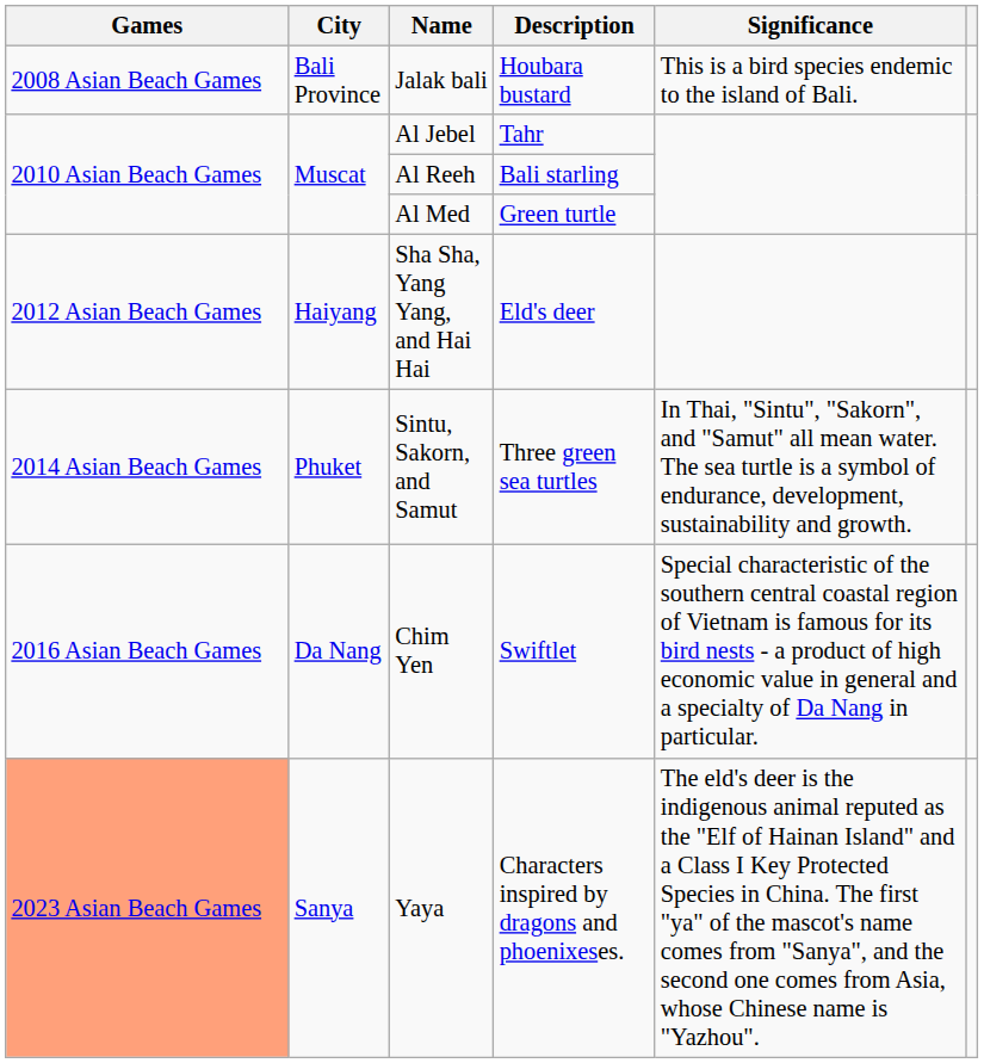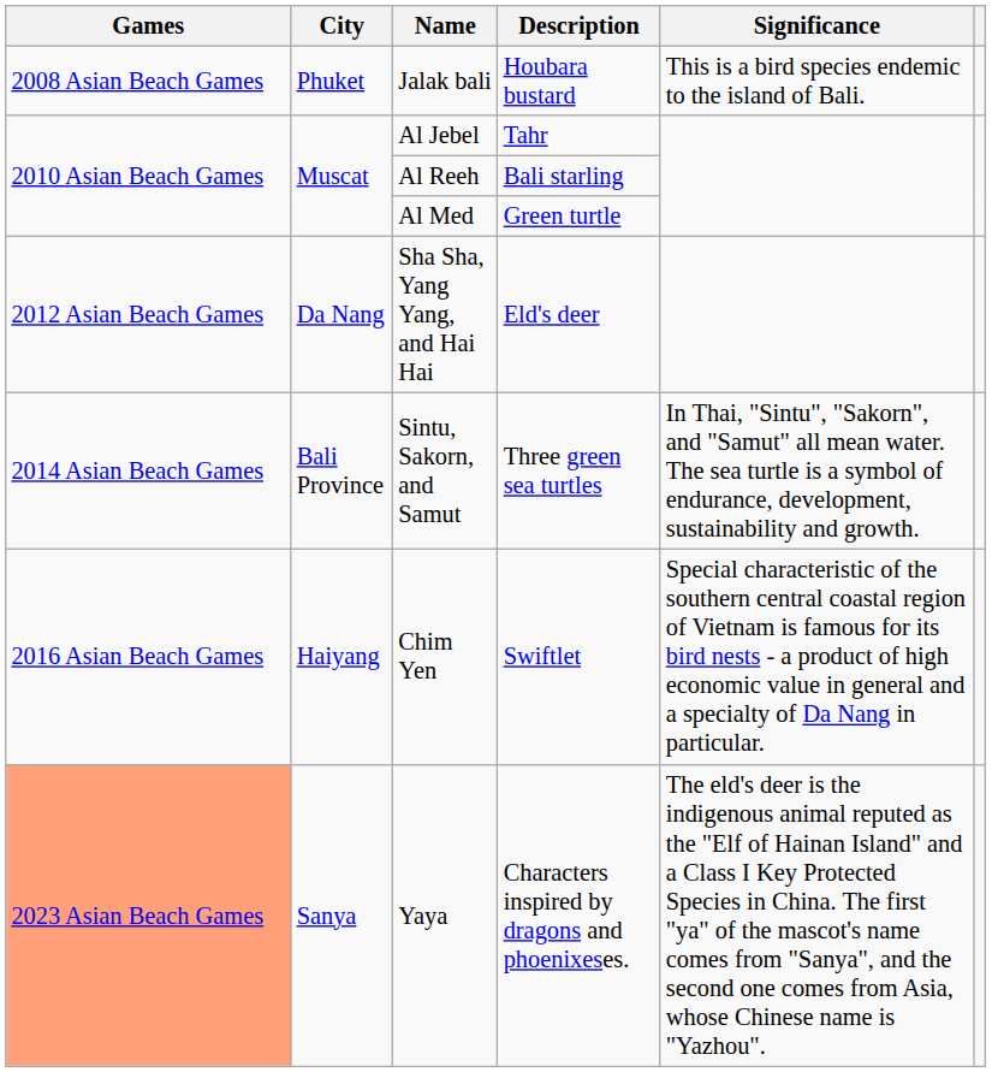 <table class="wikitable" style="font-size:95%;">
 <tr style="background:#efefef;">
 <th style="width:170px;">Games</th>
 <th>City</th>
 <th>Name</th>
 <th>Description</th>
 <th>Significance</th>
 <th></th>
 </tr>
 <tr>
 <td><a href='#'>2008 Asian Beach Games</a></td>
-<td><a href='#'>Bali</a> Province</td>
+<td><a href='#'>Phuket</a></td>
 <td>Jalak bali</td>
 <td><a href='#'>Houbara bustard</a></td>
 <td>This is a bird species endemic to the island of Bali.</td>
 <td></td>
 </tr>
 <tr>
 <td rowspan=3><a href='#'>2010 Asian Beach Games</a></td>
 <td rowspan=3><a href='#'>Muscat</a></td>
 <td>Al Jebel</td>
 <td><a href='#'>Tahr</a></td>
 <td rowspan=3></td>
 <td rowspan=3></td>
 </tr>
 <tr>
 <td>Al Reeh</td>
 <td><a href='#'>Bali starling</a></td>
 </tr>
 <tr>
 <td>Al Med</td>
 <td><a href='#'>Green turtle</a></td>
 </tr>
 <tr>
 <td><a href='#'>2012 Asian Beach Games</a></td>
-<td><a href='#'>Haiyang</a></td>
+<td><a href='#'>Da Nang</a></td>
 <td>Sha Sha, Yang Yang, and Hai Hai</td>
 <td><a href='#'>Eld's deer</a></td>
 <td></td>
 <td></td>
 </tr>
 <tr>
 <td><a href='#'>2014 Asian Beach Games</a></td>
-<td><a href='#'>Phuket</a></td>
+<td><a href='#'>Bali</a> Province</td>
 <td>Sintu, Sakorn, and Samut</td>
 <td>Three <a href='#'>green sea turtles</a></td>
 <td>In Thai, "Sintu", "Sakorn", and "Samut" all mean water. The sea turtle is a symbol of endurance, development, sustainability and growth.</td>
 <td></td>
 </tr>
 <tr>
 <td><a href='#'>2016 Asian Beach Games</a></td>
-<td><a href='#'>Da Nang</a></td>
+<td><a href='#'>Haiyang</a></td>
 <td>Chim Yen</td>
 <td><a href='#'>Swiftlet</a></td>
 <td>Special characteristic of the southern central coastal region of Vietnam is famous for its <a href='#'>bird nests</a> - a product of high economic value in general and a specialty of <a href='#'>Da Nang</a> in particular.</td>
 <td></td>
 </tr>
 <tr>
 <td style="background: lightsalmon;"><a href='#'>2023 Asian Beach Games</a></td>
 <td><a href='#'>Sanya</a></td>
 <td>Yaya</td>
 <td>Characters inspired by <a href='#'>dragons</a> and <a href='#'>phoenixes</a>es.</td>
 <td>The eld's deer is the indigenous animal reputed as the "Elf of Hainan Island" and a Class I Key Protected Species in China. The first "ya" of the mascot's name comes from "Sanya", and the second one comes from Asia, whose Chinese name is "Yazhou".</td>
 <td></td>
 </tr>
 </table>
